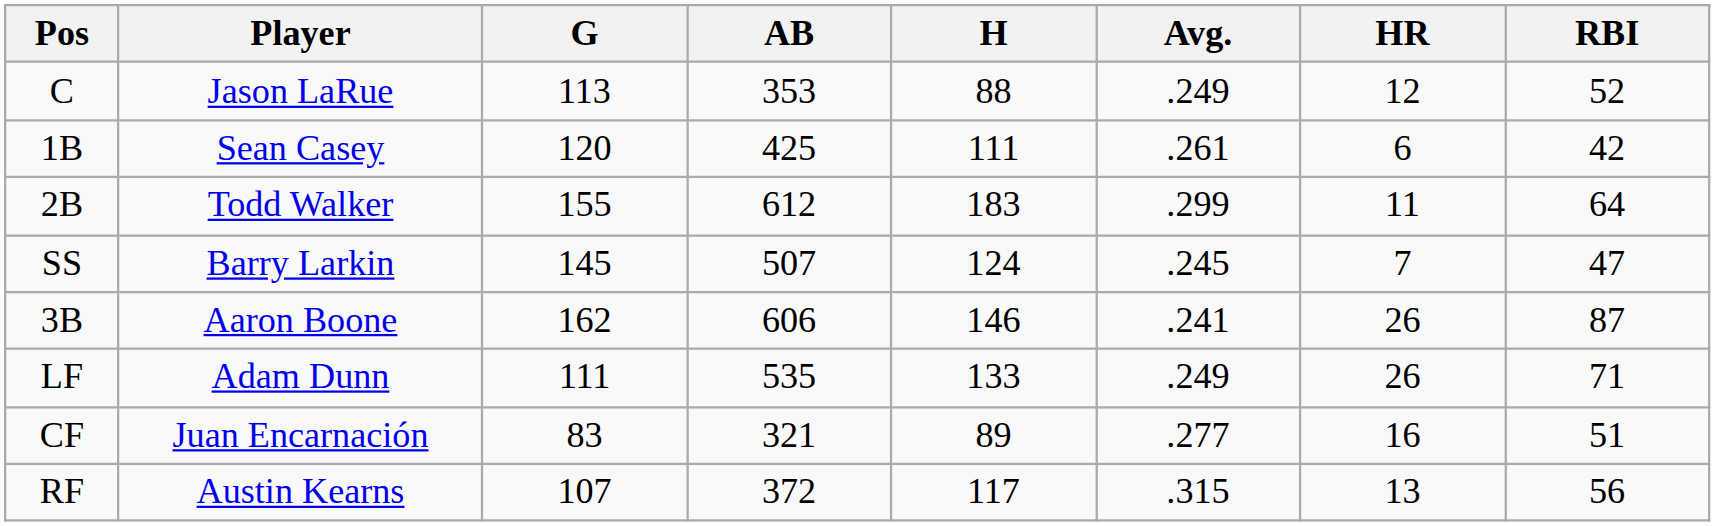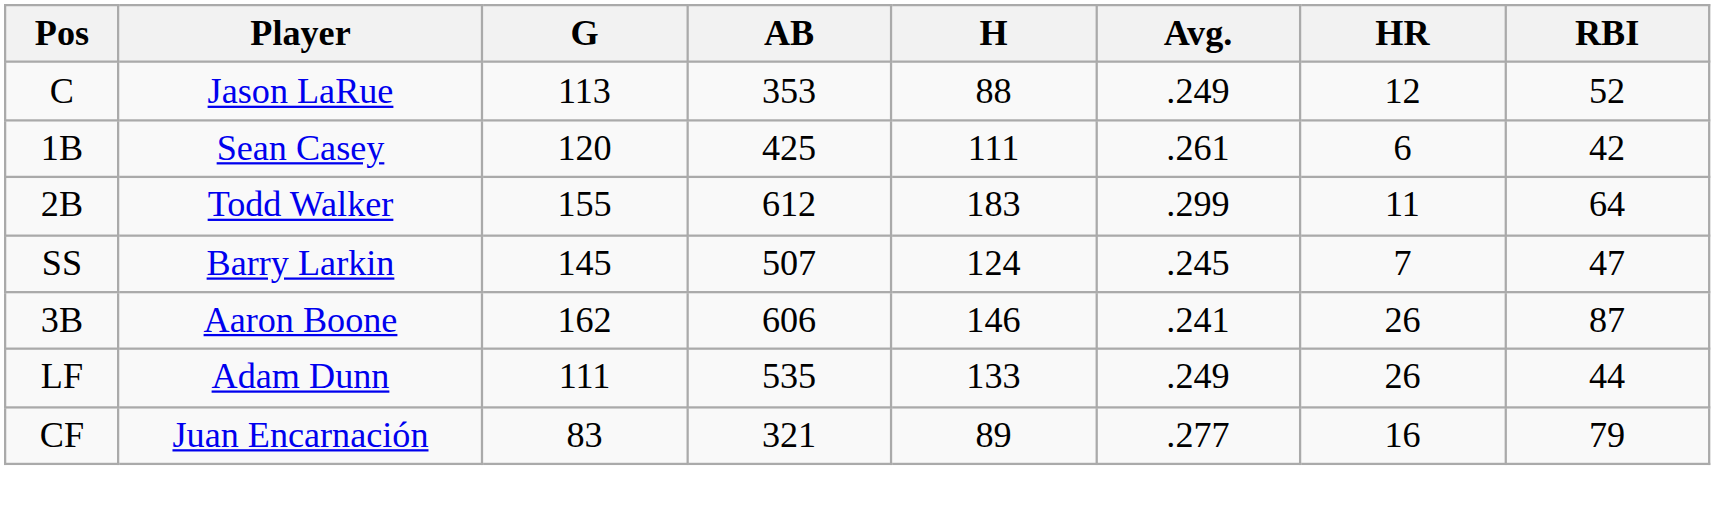 <table class="wikitable sortable">
 <tr>
 <th bgcolor="#DDDDFF" width="5%">Pos</th>
 <th bgcolor="#DDDDFF" width="16%">Player</th>
 <th bgcolor="#DDDDFF" width="9%">G</th>
 <th bgcolor="#DDDDFF" width="9%">AB</th>
 <th bgcolor="#DDDDFF" width="9%">H</th>
 <th bgcolor="#DDDDFF" width="9%">Avg.</th>
 <th bgcolor="#DDDDFF" width="9%">HR</th>
 <th bgcolor="#DDDDFF" width="9%">RBI</th>
 </tr>
 <tr align="center">
 <td>C</td>
 <td><a href='#'>Jason LaRue</a></td>
 <td>113</td>
 <td>353</td>
 <td>88</td>
 <td>.249</td>
 <td>12</td>
 <td>52</td>
 </tr>
 <tr align="center">
 <td>1B</td>
 <td><a href='#'>Sean Casey</a></td>
 <td>120</td>
 <td>425</td>
 <td>111</td>
 <td>.261</td>
 <td>6</td>
 <td>42</td>
 </tr>
 <tr align=center>
 <td>2B</td>
 <td><a href='#'>Todd Walker</a></td>
 <td>155</td>
 <td>612</td>
 <td>183</td>
 <td>.299</td>
 <td>11</td>
 <td>64</td>
 </tr>
 <tr align=center>
 <td>SS</td>
 <td><a href='#'>Barry Larkin</a></td>
 <td>145</td>
 <td>507</td>
 <td>124</td>
 <td>.245</td>
 <td>7</td>
 <td>47</td>
 </tr>
 <tr align=center>
 <td>3B</td>
 <td><a href='#'>Aaron Boone</a></td>
 <td>162</td>
 <td>606</td>
 <td>146</td>
 <td>.241</td>
 <td>26</td>
 <td>87</td>
 </tr>
 <tr align=center>
 <td>LF</td>
 <td><a href='#'>Adam Dunn</a></td>
 <td>111</td>
 <td>535</td>
 <td>133</td>
 <td>.249</td>
 <td>26</td>
-<td>71</td>
+<td>44</td>
 </tr>
 <tr align="center">
 <td>CF</td>
 <td><a href='#'>Juan Encarnación</a></td>
 <td>83</td>
 <td>321</td>
 <td>89</td>
 <td>.277</td>
 <td>16</td>
-<td>51</td>
-</tr>
-<tr align=center>
-<td>RF</td>
-<td><a href='#'>Austin Kearns</a></td>
-<td>107</td>
-<td>372</td>
-<td>117</td>
-<td>.315</td>
-<td>13</td>
-<td>56</td>
+<td>79</td>
 </tr>
 </table>
